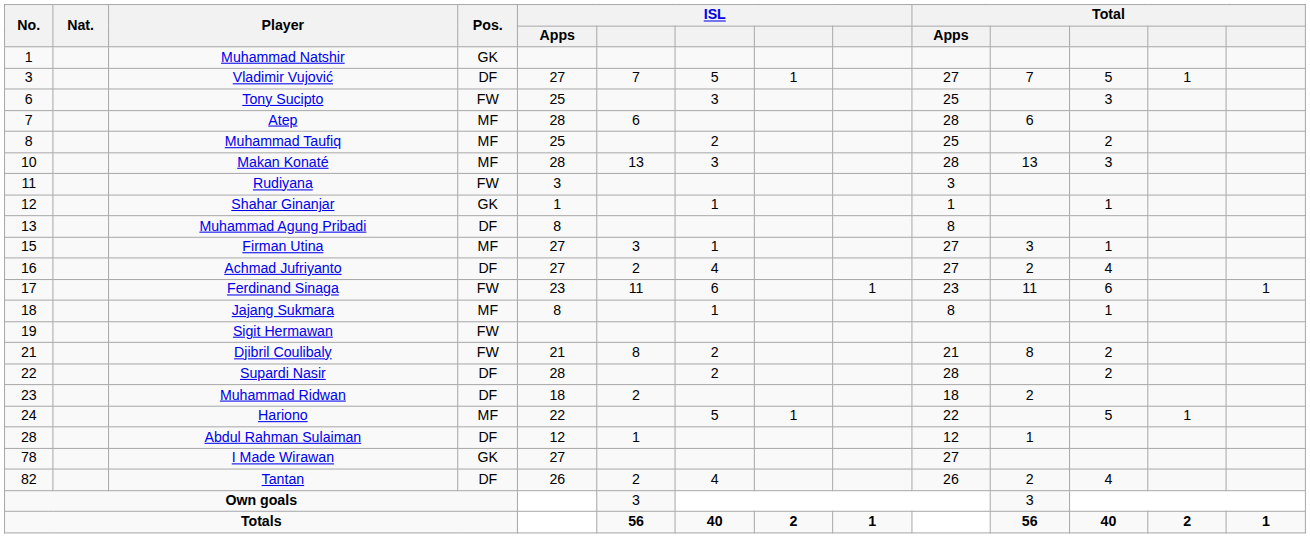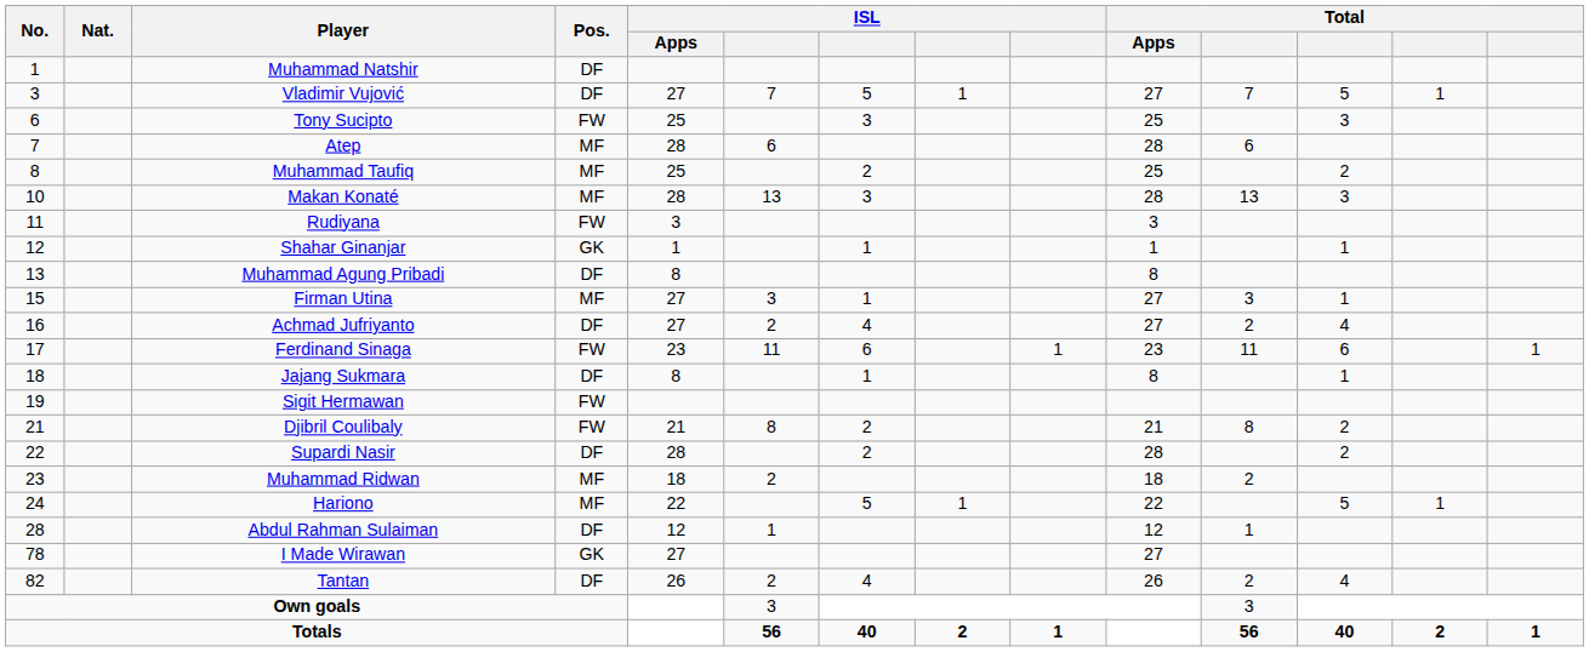 <table class="wikitable sortable alternance"  style="font-size:86%; text-align:center; line-height:14px; width:100%;">
 <tr>
 <th rowspan=2 style="width:10px;"><strong>No.</strong></th>
 <th rowspan=2 style="width:10px;"><strong>Nat.</strong></th>
 <th rowspan=2 scope=col style="width:200px;"><strong>Player</strong></th>
 <th rowspan=2 style="width:10px;"><strong>Pos.</strong></th>
 <th colspan=5><strong><a href='#'>ISL</a></strong></th>
 <th colspan=5><strong>Total</strong></th>
 </tr>
 <tr style="text-align:center;">
 <th width=40><strong>Apps</strong></th>
 <th width=40></th>
 <th width=40></th>
 <th width=40></th>
 <th width=40></th>
 <th width=40><strong>Apps</strong></th>
 <th width=40></th>
 <th width=40></th>
 <th width=40></th>
 <th width=40></th>
 </tr>
 <tr>
 <td>1</td>
 <td></td>
 <td><a href='#'>Muhammad Natshir</a></td>
-<td>GK</td>
+<td>DF</td>
 <td></td>
 <td></td>
 <td></td>
 <td></td>
 <td></td>
 <td></td>
 <td></td>
 <td></td>
 <td></td>
 <td></td>
 </tr>
 <tr>
 <td>3</td>
 <td></td>
 <td><a href='#'>Vladimir Vujović</a></td>
 <td>DF</td>
 <td>27</td>
 <td>7</td>
 <td>5</td>
 <td>1</td>
 <td></td>
 <td>27</td>
 <td>7</td>
 <td>5</td>
 <td>1</td>
 <td></td>
 </tr>
 <tr>
 <td>6</td>
 <td></td>
 <td><a href='#'>Tony Sucipto</a></td>
 <td>FW</td>
 <td>25</td>
 <td></td>
 <td>3</td>
 <td></td>
 <td></td>
 <td>25</td>
 <td></td>
 <td>3</td>
 <td></td>
 <td></td>
 </tr>
 <tr>
 <td>7</td>
 <td></td>
 <td><a href='#'>Atep</a></td>
 <td>MF</td>
 <td>28</td>
 <td>6</td>
 <td></td>
 <td></td>
 <td></td>
 <td>28</td>
 <td>6</td>
 <td></td>
 <td></td>
 <td></td>
 </tr>
 <tr>
 <td>8</td>
 <td></td>
 <td><a href='#'>Muhammad Taufiq</a></td>
 <td>MF</td>
 <td>25</td>
 <td></td>
 <td>2</td>
 <td></td>
 <td></td>
 <td>25</td>
 <td></td>
 <td>2</td>
 <td></td>
 <td></td>
 </tr>
 <tr>
 <td>10</td>
 <td></td>
 <td><a href='#'>Makan Konaté</a></td>
 <td>MF</td>
 <td>28</td>
 <td>13</td>
 <td>3</td>
 <td></td>
 <td></td>
 <td>28</td>
 <td>13</td>
 <td>3</td>
 <td></td>
 <td></td>
 </tr>
 <tr>
 <td>11</td>
 <td></td>
 <td><a href='#'>Rudiyana</a></td>
 <td>FW</td>
 <td>3</td>
 <td></td>
 <td></td>
 <td></td>
 <td></td>
 <td>3</td>
 <td></td>
 <td></td>
 <td></td>
 <td></td>
 </tr>
 <tr>
 <td>12</td>
 <td></td>
 <td><a href='#'>Shahar Ginanjar</a></td>
 <td>GK</td>
 <td>1</td>
 <td></td>
 <td>1</td>
 <td></td>
 <td></td>
 <td>1</td>
 <td></td>
 <td>1</td>
 <td></td>
 <td></td>
 </tr>
 <tr>
 <td>13</td>
 <td></td>
 <td><a href='#'>Muhammad Agung Pribadi</a></td>
 <td>DF</td>
 <td>8</td>
 <td></td>
 <td></td>
 <td></td>
 <td></td>
 <td>8</td>
 <td></td>
 <td></td>
 <td></td>
 <td></td>
 </tr>
 <tr>
 <td>15</td>
 <td></td>
 <td><a href='#'>Firman Utina</a></td>
 <td>MF</td>
 <td>27</td>
 <td>3</td>
 <td>1</td>
 <td></td>
 <td></td>
 <td>27</td>
 <td>3</td>
 <td>1</td>
 <td></td>
 <td></td>
 </tr>
 <tr>
 <td>16</td>
 <td></td>
 <td><a href='#'>Achmad Jufriyanto</a></td>
 <td>DF</td>
 <td>27</td>
 <td>2</td>
 <td>4</td>
 <td></td>
 <td></td>
 <td>27</td>
 <td>2</td>
 <td>4</td>
 <td></td>
 <td></td>
 </tr>
 <tr>
 <td>17</td>
 <td></td>
 <td><a href='#'>Ferdinand Sinaga</a></td>
 <td>FW</td>
 <td>23</td>
 <td>11</td>
 <td>6</td>
 <td></td>
 <td>1</td>
 <td>23</td>
 <td>11</td>
 <td>6</td>
 <td></td>
 <td>1</td>
 </tr>
 <tr>
 <td>18</td>
 <td></td>
 <td><a href='#'>Jajang Sukmara</a></td>
-<td>MF</td>
+<td>DF</td>
 <td>8</td>
 <td></td>
 <td>1</td>
 <td></td>
 <td></td>
 <td>8</td>
 <td></td>
 <td>1</td>
 <td></td>
 <td></td>
 </tr>
 <tr>
 <td>19</td>
 <td></td>
 <td><a href='#'>Sigit Hermawan</a></td>
 <td>FW</td>
 <td></td>
 <td></td>
 <td></td>
 <td></td>
 <td></td>
 <td></td>
 <td></td>
 <td></td>
 <td></td>
 <td></td>
 </tr>
 <tr>
 <td>21</td>
 <td></td>
 <td><a href='#'>Djibril Coulibaly</a></td>
 <td>FW</td>
 <td>21</td>
 <td>8</td>
 <td>2</td>
 <td></td>
 <td></td>
 <td>21</td>
 <td>8</td>
 <td>2</td>
 <td></td>
 <td></td>
 </tr>
 <tr>
 <td>22</td>
 <td></td>
 <td><a href='#'>Supardi Nasir</a></td>
 <td>DF</td>
 <td>28</td>
 <td></td>
 <td>2</td>
 <td></td>
 <td></td>
 <td>28</td>
 <td></td>
 <td>2</td>
 <td></td>
 <td></td>
 </tr>
 <tr>
 <td>23</td>
 <td></td>
 <td><a href='#'>Muhammad Ridwan</a></td>
-<td>DF</td>
+<td>MF</td>
 <td>18</td>
 <td>2</td>
 <td></td>
 <td></td>
 <td></td>
 <td>18</td>
 <td>2</td>
 <td></td>
 <td></td>
 <td></td>
 </tr>
 <tr>
 <td>24</td>
 <td></td>
 <td><a href='#'>Hariono</a></td>
 <td>MF</td>
 <td>22</td>
 <td></td>
 <td>5</td>
 <td>1</td>
 <td></td>
 <td>22</td>
 <td></td>
 <td>5</td>
 <td>1</td>
 <td></td>
 </tr>
 <tr>
 <td>28</td>
 <td></td>
 <td><a href='#'>Abdul Rahman Sulaiman</a></td>
 <td>DF</td>
 <td>12</td>
 <td>1</td>
 <td></td>
 <td></td>
 <td></td>
 <td>12</td>
 <td>1</td>
 <td></td>
 <td></td>
 <td></td>
 </tr>
 <tr>
 <td>78</td>
 <td></td>
 <td><a href='#'>I Made Wirawan</a></td>
 <td>GK</td>
 <td>27</td>
 <td></td>
 <td></td>
 <td></td>
 <td></td>
 <td>27</td>
 <td></td>
 <td></td>
 <td></td>
 <td></td>
 </tr>
 <tr>
 <td>82</td>
 <td></td>
 <td><a href='#'>Tantan</a></td>
 <td>DF</td>
 <td>26</td>
 <td>2</td>
 <td>4</td>
 <td></td>
 <td></td>
 <td>26</td>
 <td>2</td>
 <td>4</td>
 <td></td>
 <td></td>
 </tr>
 <tr class="sortbottom">
 <td colspan=4><strong>Own goals</strong></td>
 <td ! style="background:white; text-align: center;"></td>
 <td>3</td>
 <td ! colspan=4 style="background:white; text-align: center;"></td>
 <td>3</td>
 <td ! colspan=3 style="background:white; text-align: center;"></td>
 </tr>
 <tr class="sortbottom">
 <td colspan=4><strong>Totals</strong></td>
 <td ! style="background:white; text-align: center;"></td>
 <td><strong>56</strong></td>
 <td><strong>40</strong></td>
 <td><strong>2</strong></td>
 <td><strong>1</strong></td>
 <td ! rowspan=2 style="background:white; text-align: center;"></td>
 <td><strong>56</strong></td>
 <td><strong>40</strong></td>
 <td><strong>2</strong></td>
 <td><strong>1</strong></td>
 </tr>
 </table>
